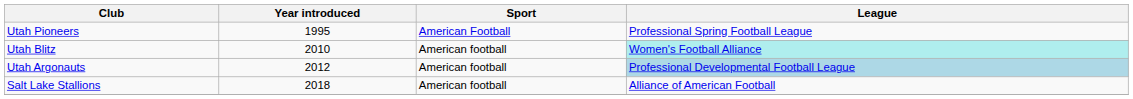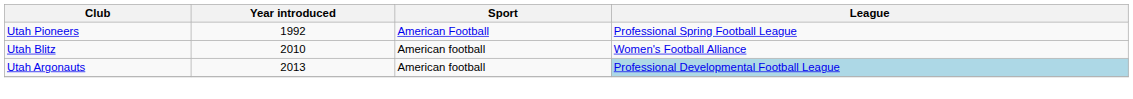 <table class="wikitable sortable" style="width:100%;">
 <tr>
 <th>Club</th>
 <th>Year introduced</th>
 <th>Sport</th>
 <th>League</th>
 </tr>
 <tr>
 <td><a href='#'>Utah Pioneers</a></td>
-<td align=center>1995</td>
+<td align=center>1992</td>
 <td><a href='#'>American Football</a></td>
 <td><a href='#'>Professional Spring Football League</a></td>
 </tr>
 <tr>
 <td><a href='#'>Utah Blitz</a></td>
 <td align=center>2010</td>
 <td>American football</td>
-<td style="background: paleturquoise;"><a href='#'>Women's Football Alliance</a></td>
+<td><a href='#'>Women's Football Alliance</a></td>
 </tr>
 <tr>
 <td><a href='#'>Utah Argonauts</a></td>
-<td align=center>2012</td>
+<td align=center>2013</td>
 <td>American football</td>
 <td style="background: lightblue;"><a href='#'>Professional Developmental Football League</a></td>
 </tr>
 <tr>
-<td><a href='#'>Salt Lake Stallions</a></td>
-<td align=center>2018</td>
-<td>American football</td>
-<td><a href='#'>Alliance of American Football</a></td>
-</tr>
-<tr>
 </tr>
 </table>
